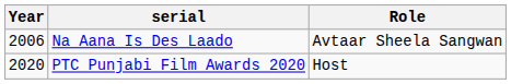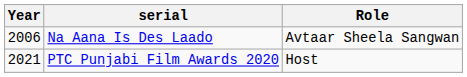 <table class="wikitable sortable">
 <tr>
 <th>Year</th>
 <th>serial</th>
 <th>Role</th>
 </tr>
 <tr>
 <td style="text-align:center;">2006</td>
 <td><a href='#'>Na Aana Is Des Laado</a></td>
 <td>Avtaar Sheela Sangwan</td>
 </tr>
 <tr>
-<td style="text-align:center;">2020</td>
+<td style="text-align:center;">2021</td>
 <td><a href='#'>PTC Punjabi Film Awards 2020</a></td>
 <td>Host</td>
 </tr>
 </table>
